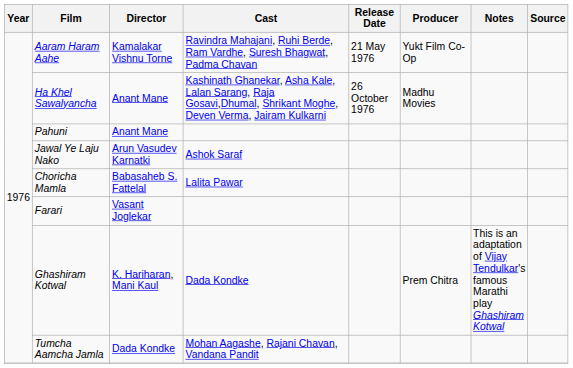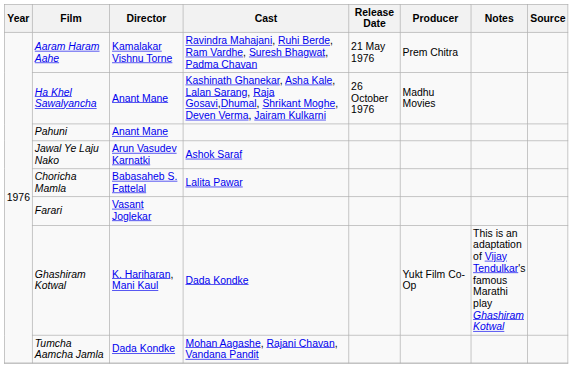 <table class ="wikitable sortable collapsible">
 <tr>
 <th style="width: 05%;">Year</th>
 <th style="width: 15%;">Film</th>
 <th style="width: 15%;">Director</th>
 <th style="width: 40%;" class="unsortable">Cast</th>
 <th style="width: 10%;">Release Date</th>
 <th style="width: 15%;" class="unsortable">Producer</th>
 <th style="width: 15%;" class="unsortable">Notes</th>
 <th style="width: 15%;" class="unsortable">Source</th>
 </tr>
 <tr>
 <td rowspan=8 align="center">1976</td>
 <td><em><a href='#'>Aaram Haram Aahe</a></em></td>
 <td><a href='#'>Kamalakar Vishnu Torne</a></td>
 <td><a href='#'>Ravindra Mahajani</a>, <a href='#'>Ruhi Berde</a>, <a href='#'>Ram Vardhe</a>, <a href='#'>Suresh Bhagwat</a>, <a href='#'>Padma Chavan</a></td>
 <td>21 May 1976</td>
-<td>Yukt Film Co-Op</td>
+<td>Prem Chitra</td>
 <td></td>
 <td></td>
 </tr>
 <tr>
 <td><em><a href='#'>Ha Khel Sawalyancha</a></em></td>
 <td><a href='#'>Anant Mane</a></td>
 <td><a href='#'>Kashinath Ghanekar</a>, <a href='#'>Asha Kale</a>, <a href='#'>Lalan Sarang</a>, <a href='#'>Raja Gosavi</a>,<a href='#'>Dhumal</a>, <a href='#'>Shrikant Moghe</a>, <a href='#'>Deven Verma</a>, <a href='#'>Jairam Kulkarni</a></td>
 <td>26 October 1976</td>
 <td>Madhu Movies</td>
 <td></td>
 <td></td>
 </tr>
 <tr>
 <td><em>Pahuni</em></td>
 <td><a href='#'>Anant Mane</a></td>
 <td></td>
 <td></td>
 <td></td>
 <td></td>
 <td></td>
 </tr>
 <tr>
 <td><em>Jawal Ye Laju Nako</em></td>
 <td><a href='#'>Arun Vasudev Karnatki</a></td>
 <td><a href='#'>Ashok Saraf</a></td>
 <td></td>
 <td></td>
 <td></td>
 <td></td>
 </tr>
 <tr>
 <td><em>Choricha Mamla</em></td>
 <td><a href='#'>Babasaheb S. Fattelal</a></td>
 <td><a href='#'>Lalita Pawar</a></td>
 <td></td>
 <td></td>
 <td></td>
 <td></td>
 </tr>
 <tr>
 <td><em>Farari</em></td>
 <td><a href='#'>Vasant Joglekar</a></td>
 <td></td>
 <td></td>
 <td></td>
 <td></td>
 <td></td>
 </tr>
 <tr>
 <td><em>Ghashiram Kotwal</em></td>
 <td><a href='#'>K. Hariharan</a>, <a href='#'>Mani Kaul</a></td>
 <td><a href='#'>Dada Kondke</a></td>
 <td></td>
-<td>Prem Chitra</td>
+<td>Yukt Film Co-Op</td>
 <td>This is an adaptation of <a href='#'>Vijay Tendulkar</a>'s famous Marathi play <em><a href='#'>Ghashiram Kotwal</a></em></td>
 <td></td>
 </tr>
 <tr>
 <td><em>Tumcha Aamcha Jamla</em></td>
 <td><a href='#'>Dada Kondke</a></td>
 <td><a href='#'>Mohan Aagashe</a>, <a href='#'>Rajani Chavan</a>, <a href='#'>Vandana Pandit</a></td>
 <td></td>
 <td></td>
 <td></td>
 <td></td>
 </tr>
 <tr>
 </tr>
 </table>
